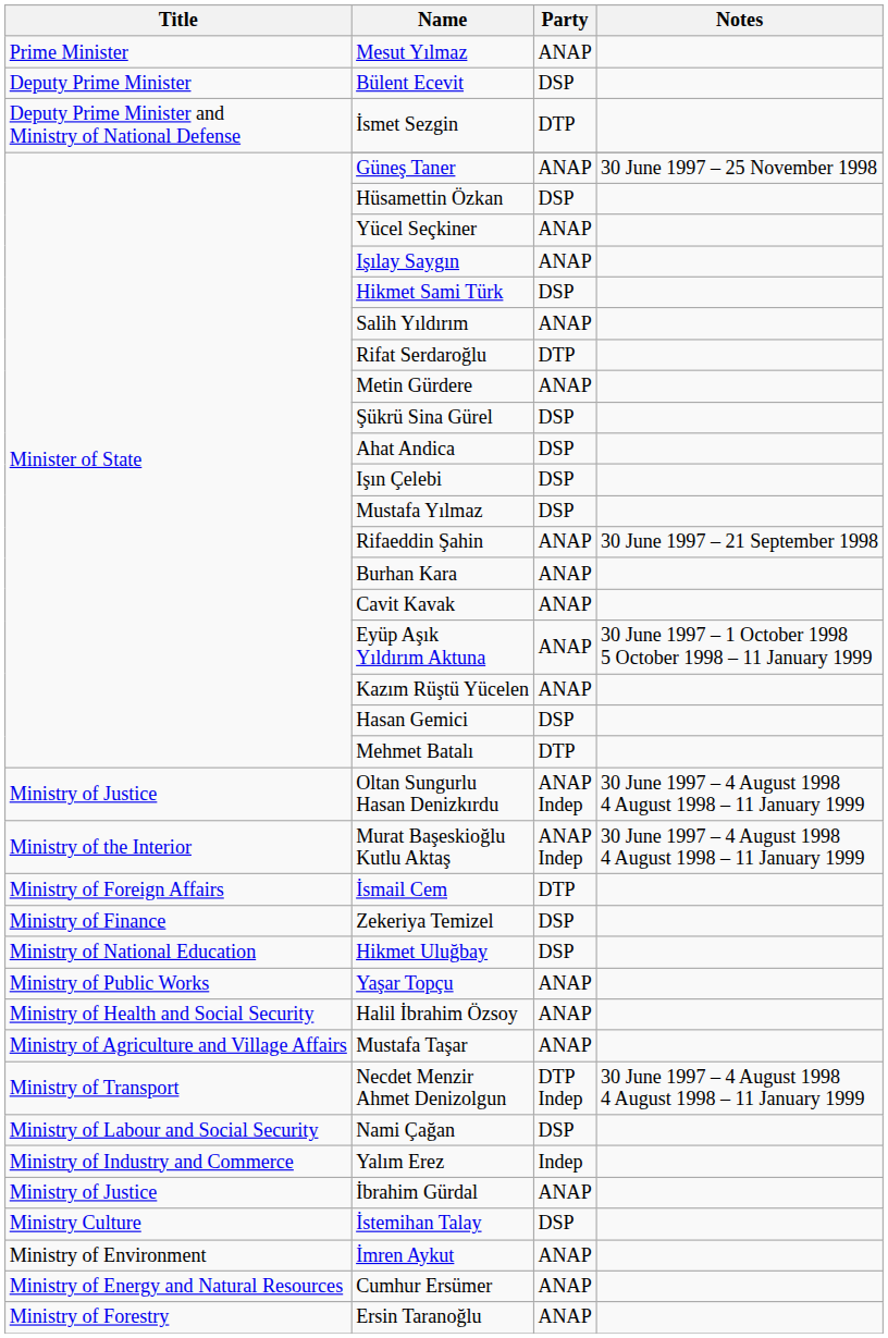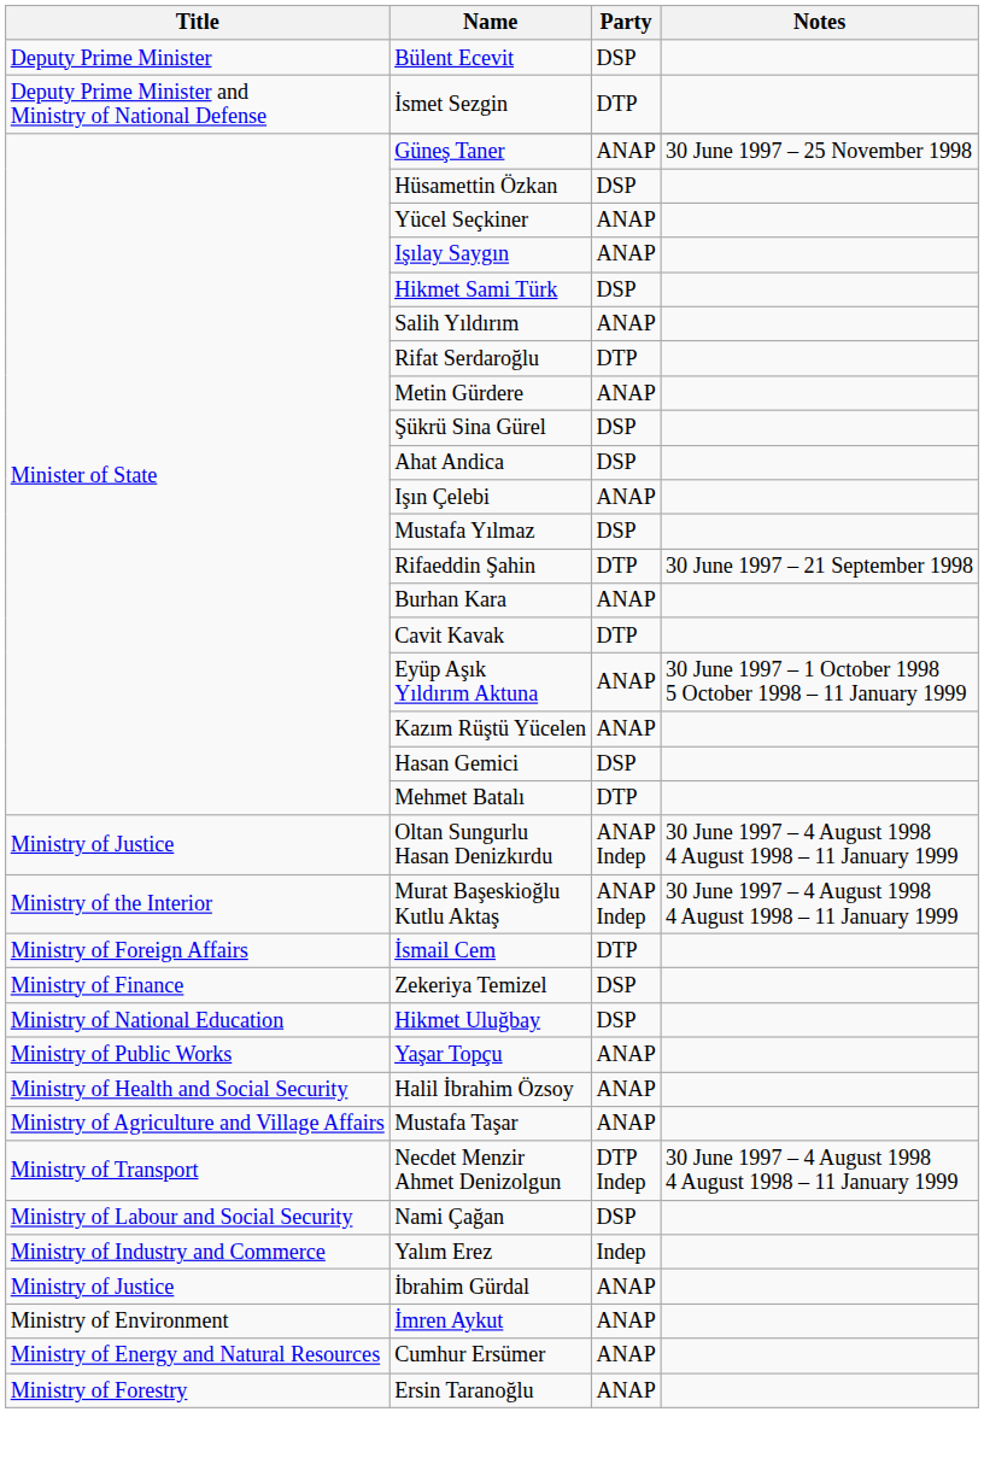 <table class="wikitable">
 <tr>
 <th>Title</th>
 <th>Name</th>
 <th>Party</th>
 <th>Notes</th>
-</tr>
-<tr>
-<td><a href='#'>Prime Minister</a></td>
-<td><a href='#'>Mesut Yılmaz</a></td>
-<td>ANAP</td>
-<td></td>
 </tr>
 <tr>
 <td><a href='#'>Deputy Prime Minister</a></td>
 <td><a href='#'>Bülent Ecevit</a></td>
 <td>DSP</td>
 <td></td>
 </tr>
 <tr>
 <td><a href='#'>Deputy Prime Minister</a> and <br><a href='#'>Ministry of National Defense</a></td>
 <td>İsmet Sezgin</td>
 <td>DTP</td>
 <td></td>
 </tr>
 <tr>
 <td rowspan="20" style="text-align:left;"><a href='#'>Minister of State</a></td>
 </tr>
 <tr>
 <td><a href='#'>Güneş Taner</a></td>
 <td>ANAP</td>
 <td>30 June 1997 – 25 November 1998</td>
 </tr>
 <tr>
 <td>Hüsamettin Özkan</td>
 <td>DSP</td>
 <td></td>
 </tr>
 <tr>
 <td>Yücel Seçkiner</td>
 <td>ANAP</td>
 <td></td>
 </tr>
 <tr>
 <td><a href='#'>Işılay Saygın</a></td>
 <td>ANAP</td>
 <td></td>
 </tr>
 <tr>
 <td><a href='#'>Hikmet Sami Türk</a></td>
 <td>DSP</td>
 <td></td>
 </tr>
 <tr>
 <td>Salih Yıldırım</td>
 <td>ANAP</td>
 <td></td>
 </tr>
 <tr>
 <td>Rifat Serdaroğlu</td>
 <td>DTP</td>
 <td></td>
 </tr>
 <tr>
 <td>Metin Gürdere</td>
 <td>ANAP</td>
 <td></td>
 </tr>
 <tr>
 <td>Şükrü Sina Gürel</td>
 <td>DSP</td>
 <td></td>
 </tr>
 <tr>
 <td>Ahat Andica</td>
 <td>DSP</td>
 <td></td>
 </tr>
 <tr>
 <td>Işın Çelebi</td>
-<td>DSP</td>
+<td>ANAP</td>
 <td></td>
 </tr>
 <tr>
 <td>Mustafa Yılmaz</td>
 <td>DSP</td>
 <td></td>
 </tr>
 <tr>
 <td>Rifaeddin Şahin</td>
-<td>ANAP</td>
+<td>DTP</td>
 <td>30 June 1997 – 21 September 1998</td>
 </tr>
 <tr>
 <td>Burhan Kara</td>
 <td>ANAP</td>
 <td></td>
 </tr>
 <tr>
 <td>Cavit Kavak</td>
-<td>ANAP</td>
+<td>DTP</td>
 <td></td>
 </tr>
 <tr>
 <td>Eyüp Aşık<br><a href='#'>Yıldırım Aktuna</a></td>
 <td>ANAP</td>
 <td>30 June 1997 – 1 October 1998<br>5 October 1998 – 11 January 1999<br></td>
 </tr>
 <tr>
 <td>Kazım Rüştü Yücelen</td>
 <td>ANAP</td>
 <td></td>
 </tr>
 <tr>
 <td>Hasan Gemici</td>
 <td>DSP</td>
 <td></td>
 </tr>
 <tr>
 <td>Mehmet Batalı</td>
 <td>DTP</td>
 <td></td>
 </tr>
 <tr>
 <td><a href='#'>Ministry of Justice</a></td>
 <td>Oltan Sungurlu<br>Hasan Denizkırdu</td>
 <td>ANAP<br>Indep</td>
 <td>30 June 1997 – 4 August 1998<br>4 August 1998 – 11 January 1999</td>
 </tr>
 <tr>
 <td><a href='#'>Ministry of the Interior</a></td>
 <td>Murat Başeskioğlu<br>Kutlu Aktaş</td>
 <td>ANAP<br>Indep</td>
 <td>30 June 1997 – 4 August 1998<br>4 August 1998 – 11 January 1999</td>
 </tr>
 <tr>
 <td><a href='#'>Ministry of Foreign Affairs</a></td>
 <td><a href='#'>İsmail Cem</a></td>
 <td>DTP</td>
 <td></td>
 </tr>
 <tr>
 <td><a href='#'>Ministry of Finance</a></td>
 <td>Zekeriya Temizel</td>
 <td>DSP</td>
 <td></td>
 </tr>
 <tr>
 <td><a href='#'>Ministry of National Education</a></td>
 <td><a href='#'>Hikmet Uluğbay</a></td>
 <td>DSP</td>
 <td></td>
 </tr>
 <tr>
 <td><a href='#'>Ministry of Public Works</a></td>
 <td><a href='#'>Yaşar Topçu</a></td>
 <td>ANAP</td>
 <td></td>
 </tr>
 <tr>
 <td><a href='#'>Ministry of Health and Social Security</a></td>
 <td>Halil İbrahim Özsoy</td>
 <td>ANAP</td>
 <td></td>
 </tr>
 <tr>
 <td><a href='#'>Ministry of Agriculture and Village Affairs</a></td>
 <td>Mustafa Taşar</td>
 <td>ANAP</td>
 <td></td>
 </tr>
 <tr>
 <td><a href='#'>Ministry of Transport</a></td>
 <td>Necdet Menzir<br>Ahmet Denizolgun</td>
 <td>DTP<br>Indep</td>
 <td>30 June 1997 – 4 August 1998<br>4 August 1998 – 11 January 1999</td>
 </tr>
 <tr>
 <td><a href='#'>Ministry of Labour and Social Security</a></td>
 <td>Nami Çağan</td>
 <td>DSP</td>
 <td></td>
 </tr>
 <tr>
 <td><a href='#'>Ministry of Industry and Commerce</a></td>
 <td>Yalım Erez</td>
 <td>Indep</td>
 <td></td>
 </tr>
 <tr>
 <td><a href='#'>Ministry of Justice</a></td>
 <td>İbrahim Gürdal</td>
 <td>ANAP</td>
 <td></td>
 </tr>
 <tr>
-<td><a href='#'>Ministry Culture</a></td>
-<td><a href='#'>İstemihan Talay</a></td>
-<td>DSP</td>
-<td></td>
-</tr>
-<tr>
 <td>Ministry of Environment</td>
 <td><a href='#'>İmren Aykut</a></td>
 <td>ANAP</td>
 <td></td>
 </tr>
 <tr>
 <td><a href='#'>Ministry of Energy and Natural Resources</a></td>
 <td>Cumhur Ersümer</td>
 <td>ANAP</td>
 <td></td>
 </tr>
 <tr>
 <td><a href='#'>Ministry of Forestry</a></td>
 <td>Ersin Taranoğlu</td>
 <td>ANAP</td>
 <td></td>
 </tr>
 </table>
